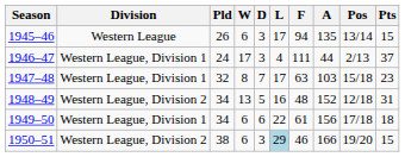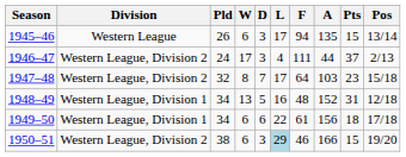 <table class="wikitable" style="text-align:center;">
 <tr>
 <th>Season</th>
 <th>Division</th>
 <th>Pld</th>
 <th>W</th>
 <th>D</th>
 <th>L</th>
 <th>F</th>
 <th>A</th>
+<th>Pts</th>
 <th>Pos</th>
-<th>Pts</th>
 </tr>
 <tr>
 <td><a href='#'>1945–46</a></td>
 <td>Western League</td>
 <td>26</td>
 <td>6</td>
 <td>3</td>
 <td>17</td>
 <td>94</td>
 <td>135</td>
+<td>15</td>
 <td>13/14</td>
-<td>15</td>
 </tr>
 <tr>
 <td><a href='#'>1946–47</a></td>
-<td>Western League, Division 1</td>
+<td>Western League, Division 2</td>
 <td>24</td>
 <td>17</td>
 <td>3</td>
 <td>4</td>
 <td>111</td>
 <td>44</td>
+<td>37</td>
 <td>2/13</td>
-<td>37</td>
 </tr>
 <tr>
 <td><a href='#'>1947–48</a></td>
-<td>Western League, Division 1</td>
+<td>Western League, Division 2</td>
 <td>32</td>
 <td>8</td>
 <td>7</td>
 <td>17</td>
-<td>63</td>
+<td>64</td>
 <td>103</td>
+<td>23</td>
 <td>15/18</td>
-<td>23</td>
 </tr>
 <tr>
 <td><a href='#'>1948–49</a></td>
-<td>Western League, Division 2</td>
+<td>Western League, Division 1</td>
 <td>34</td>
 <td>13</td>
 <td>5</td>
 <td>16</td>
 <td>48</td>
 <td>152</td>
+<td>31</td>
 <td>12/18</td>
-<td>31</td>
 </tr>
 <tr>
 <td><a href='#'>1949–50</a></td>
 <td>Western League, Division 1</td>
 <td>34</td>
 <td>6</td>
 <td>6</td>
 <td>22</td>
 <td>61</td>
 <td>156</td>
+<td>18</td>
 <td>17/18</td>
-<td>18</td>
 </tr>
 <tr>
 <td><a href='#'>1950–51</a></td>
 <td>Western League, Division 2</td>
 <td>38</td>
 <td>6</td>
 <td>3</td>
 <td style="background: lightblue;">29</td>
 <td>46</td>
 <td>166</td>
+<td>15</td>
 <td>19/20</td>
-<td>15</td>
 </tr>
 </table>
